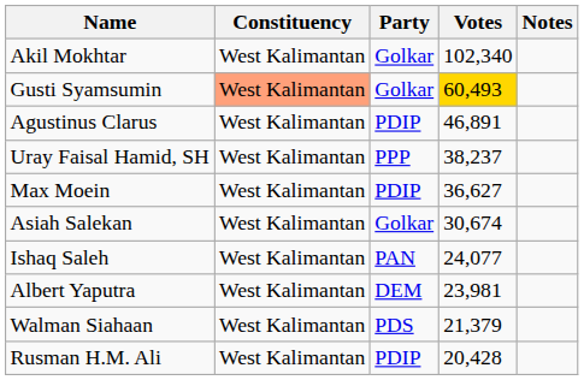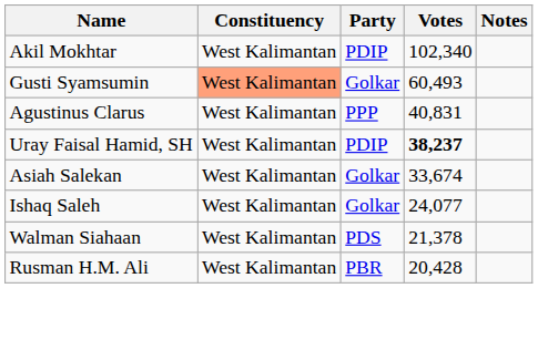 <table class="wikitable sortable">
 <tr>
 <th>Name</th>
 <th>Constituency</th>
 <th>Party</th>
 <th>Votes</th>
 <th>Notes</th>
 </tr>
 <tr>
 <td>Akil Mokhtar</td>
 <td>West Kalimantan</td>
-<td><a href='#'>Golkar</a></td>
+<td><a href='#'>PDIP</a></td>
 <td>102,340</td>
 <td></td>
 </tr>
 <tr>
 <td>Gusti Syamsumin</td>
 <td style="background: lightsalmon;">West Kalimantan</td>
 <td><a href='#'>Golkar</a></td>
-<td style="background: gold;">60,493</td>
+<td>60,493</td>
 <td></td>
 </tr>
 <tr>
 <td>Agustinus Clarus</td>
 <td>West Kalimantan</td>
-<td><a href='#'>PDIP</a></td>
-<td>46,891</td>
+<td><a href='#'>PPP</a></td>
+<td>40,831</td>
 <td></td>
 </tr>
 <tr>
 <td>Uray Faisal Hamid, SH</td>
 <td>West Kalimantan</td>
-<td><a href='#'>PPP</a></td>
-<td>38,237</td>
-<td></td>
-</tr>
-<tr>
-<td>Max Moein</td>
-<td>West Kalimantan</td>
 <td><a href='#'>PDIP</a></td>
-<td>36,627</td>
+<td><strong>38,237</strong></td>
 <td></td>
 </tr>
 <tr>
 <td>Asiah Salekan</td>
 <td>West Kalimantan</td>
 <td><a href='#'>Golkar</a></td>
-<td>30,674</td>
+<td>33,674</td>
 <td></td>
 </tr>
 <tr>
 <td>Ishaq Saleh</td>
 <td>West Kalimantan</td>
-<td><a href='#'>PAN</a></td>
+<td><a href='#'>Golkar</a></td>
 <td>24,077</td>
-<td></td>
-</tr>
-<tr>
-<td>Albert Yaputra</td>
-<td>West Kalimantan</td>
-<td><a href='#'>DEM</a></td>
-<td>23,981</td>
 <td></td>
 </tr>
 <tr>
 <td>Walman Siahaan</td>
 <td>West Kalimantan</td>
 <td><a href='#'>PDS</a></td>
-<td>21,379</td>
+<td>21,378</td>
 <td></td>
 </tr>
 <tr>
 <td>Rusman H.M. Ali</td>
 <td>West Kalimantan</td>
-<td><a href='#'>PDIP</a></td>
+<td><a href='#'>PBR</a></td>
 <td>20,428</td>
 <td></td>
 </tr>
 </table>
